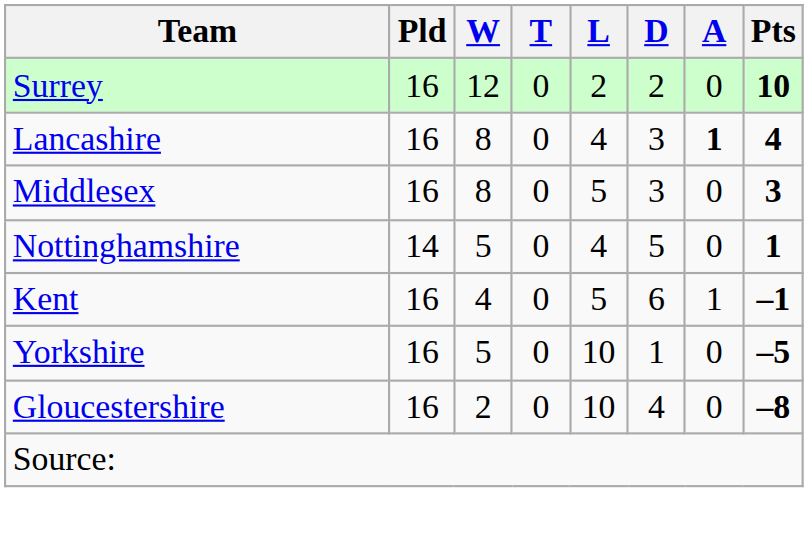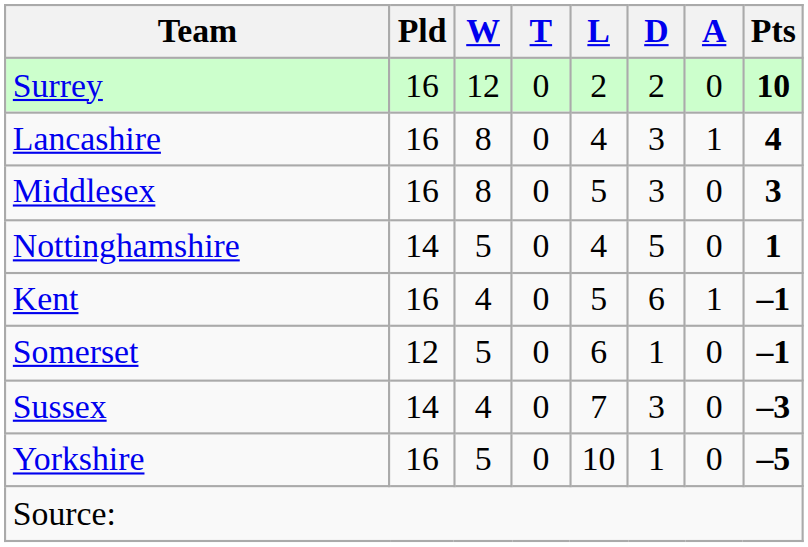 <table class="wikitable" style="text-align:center;">
 <tr>
 <th width=175>Team</th>
 <th width=20 abbr="Played">Pld</th>
 <th width=20 abbr="Won"><a href='#'>W</a></th>
 <th width=20 abbr="Tied"><a href='#'>T</a></th>
 <th width=20 abbr="Lost"><a href='#'>L</a></th>
 <th width=20 abbr="Drawn"><a href='#'>D</a></th>
 <th width=20 abbr="Abandoned"><a href='#'>A</a></th>
 <th width=20 abbr="Points">Pts</th>
 </tr>
 <tr style="background:#ccffcc;">
 <td style="text-align:left;"><a href='#'>Surrey</a></td>
 <td>16</td>
 <td>12</td>
 <td>0</td>
 <td>2</td>
 <td>2</td>
 <td>0</td>
 <td><strong>10</strong></td>
 </tr>
 <tr style="background:#f9f9f9;">
 <td style="text-align:left;"><a href='#'>Lancashire</a></td>
 <td>16</td>
 <td>8</td>
 <td>0</td>
 <td>4</td>
 <td>3</td>
-<td><strong>1</strong></td>
+<td>1</td>
 <td><strong>4</strong></td>
 </tr>
 <tr style="background:#f9f9f9;">
 <td style="text-align:left;"><a href='#'>Middlesex</a></td>
 <td>16</td>
 <td>8</td>
 <td>0</td>
 <td>5</td>
 <td>3</td>
 <td>0</td>
 <td><strong>3</strong></td>
 </tr>
 <tr style="background:#f9f9f9;">
 <td style="text-align:left;"><a href='#'>Nottinghamshire</a></td>
 <td>14</td>
 <td>5</td>
 <td>0</td>
 <td>4</td>
 <td>5</td>
 <td>0</td>
 <td><strong>1</strong></td>
 </tr>
 <tr style="background:#f9f9f9;">
 <td style="text-align:left;"><a href='#'>Kent</a></td>
 <td>16</td>
 <td>4</td>
 <td>0</td>
 <td>5</td>
 <td>6</td>
 <td>1</td>
 <td><strong>–1</strong></td>
 </tr>
 <tr style="background:#f9f9f9;">
+<td style="text-align:left;"><a href='#'>Somerset</a></td>
+<td>12</td>
+<td>5</td>
+<td>0</td>
+<td>6</td>
+<td>1</td>
+<td>0</td>
+<td><strong>–1</strong></td>
+</tr>
+<tr style="background:#f9f9f9;">
+<td style="text-align:left;"><a href='#'>Sussex</a></td>
+<td>14</td>
+<td>4</td>
+<td>0</td>
+<td>7</td>
+<td>3</td>
+<td>0</td>
+<td><strong>–3</strong></td>
+</tr>
+<tr style="background:#f9f9f9;">
 <td style="text-align:left;"><a href='#'>Yorkshire</a></td>
 <td>16</td>
 <td>5</td>
 <td>0</td>
 <td>10</td>
 <td>1</td>
 <td>0</td>
 <td><strong>–5</strong></td>
 </tr>
-<tr style="background:#f9f9f9;">
-<td style="text-align:left;"><a href='#'>Gloucestershire</a></td>
-<td>16</td>
-<td>2</td>
-<td>0</td>
-<td>10</td>
-<td>4</td>
-<td>0</td>
-<td><strong>–8</strong></td>
-</tr>
 <tr>
 <td colspan=8 align="left">Source:</td>
 </tr>
 </table>
